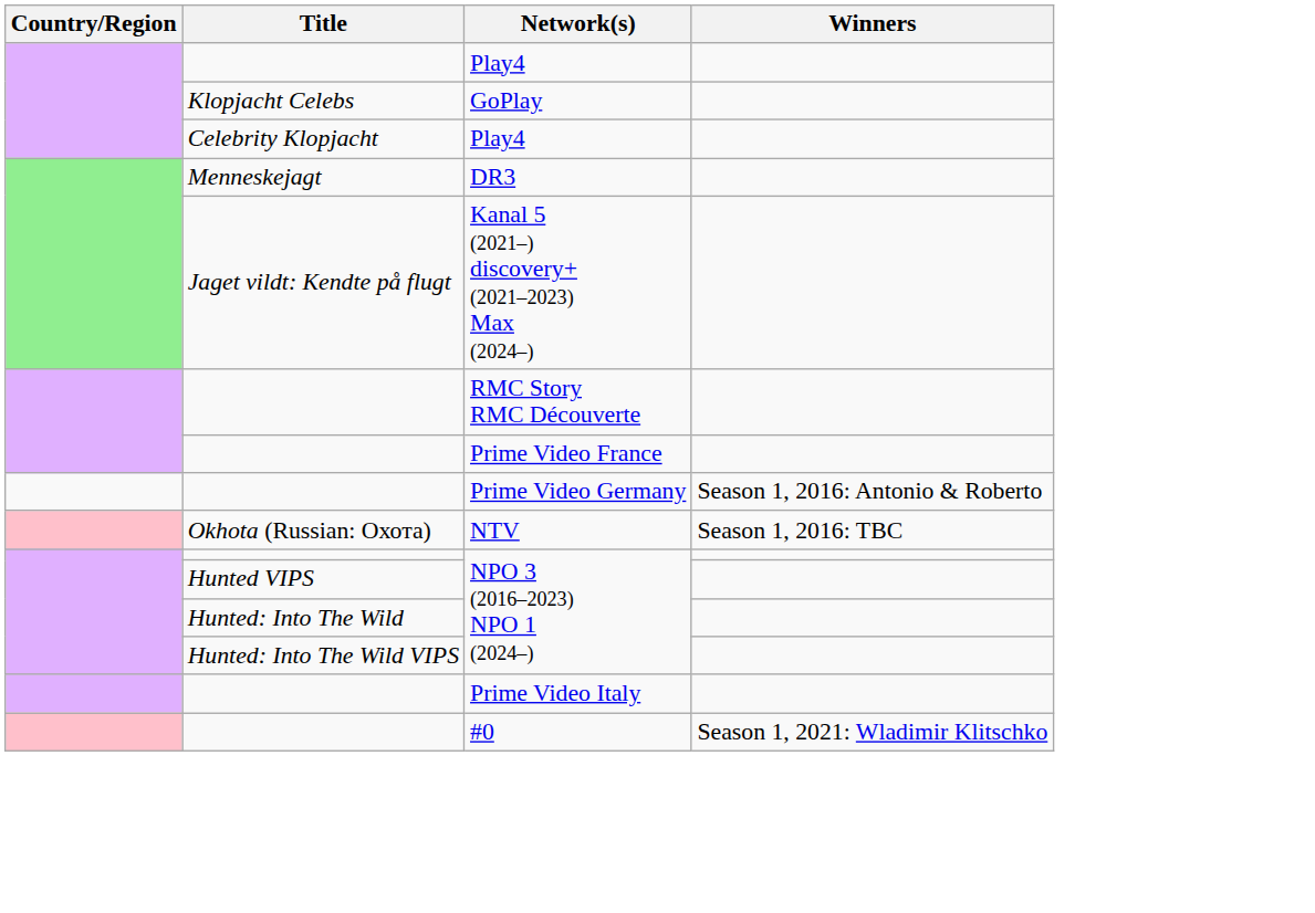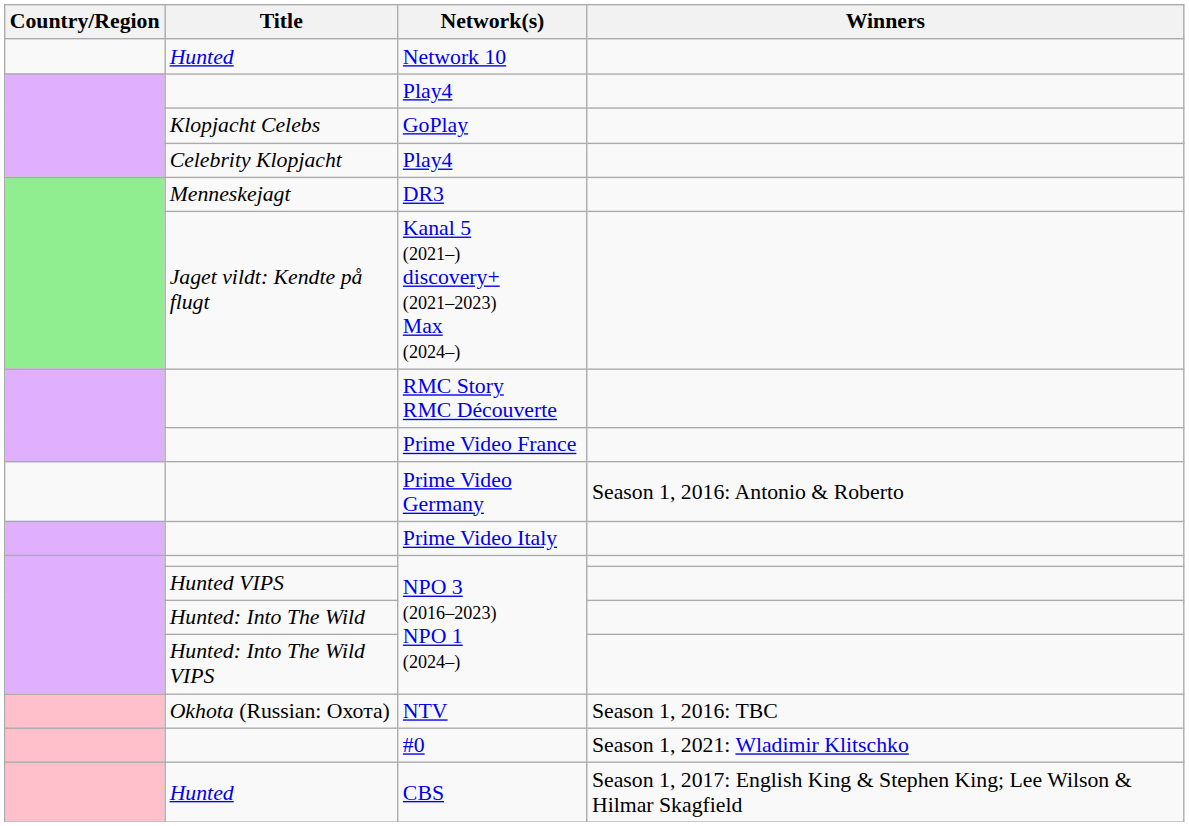 <table class="wikitable plainrowheaders sortable">
 <tr>
 <th scope="col">Country/Region</th>
 <th scope="col">Title</th>
 <th scope="col" class="unsortable">Network(s)</th>
 <th scope="col">Winners</th>
+</tr>
+<tr>
+<td></td>
+<td><em><a href='#'>Hunted</a></em></td>
+<td><a href='#'>Network 10</a></td>
+<td></td>
 </tr>
 <tr>
 <td rowspan="3" style="background:#E0B0FF;"></td>
 <td><em></em></td>
 <td><a href='#'>Play4</a></td>
 <td></td>
 </tr>
 <tr>
 <td><em>Klopjacht Celebs</em></td>
 <td><a href='#'>GoPlay</a></td>
 <td></td>
 </tr>
 <tr>
 <td><em>Celebrity Klopjacht</em></td>
 <td><a href='#'>Play4</a></td>
 <td></td>
 </tr>
 <tr>
 <td rowspan="2" style="background:#90EE90;"></td>
 <td><em>Menneskejagt</em></td>
 <td><a href='#'>DR3</a></td>
 <td></td>
 </tr>
 <tr>
 <td><em>Jaget vildt: Kendte på flugt</em></td>
 <td><a href='#'>Kanal 5</a> <br> <small>(2021–)</small> <br> <a href='#'>discovery+</a> <br> <small>(2021–2023)</small> <br> <a href='#'>Max</a> <br> <small>(2024–)</small></td>
 <td></td>
 </tr>
 <tr>
 <td rowspan="2" style="background:#E0B0FF;"></td>
 <td><em></em></td>
 <td><a href='#'>RMC Story</a><br><a href='#'>RMC Découverte</a></td>
 <td></td>
 </tr>
 <tr>
 <td><em></em></td>
 <td><a href='#'>Prime Video France</a></td>
 <td></td>
 </tr>
 <tr>
 <td></td>
 <td><em></em></td>
 <td><a href='#'>Prime Video Germany</a></td>
 <td>Season 1, 2016: Antonio & Roberto</td>
 </tr>
 <tr>
-<td style="background:#FFC0CB;"></td>
-<td><em>Оkhota</em> (Russian: Охота)</td>
-<td><a href='#'>NTV</a></td>
-<td>Season 1, 2016: TBC</td>
+<td style="background:#E0B0FF;"></td>
+<td><em></em></td>
+<td><a href='#'>Prime Video Italy</a></td>
+<td></td>
 </tr>
 <tr>
 <td rowspan="4" style="background:#E0B0FF;"></td>
 <td><em></em></td>
 <td rowspan="4"><a href='#'>NPO 3</a> <br> <small>(2016–2023)</small> <br> <a href='#'>NPO 1</a> <br> <small>(2024–)</small></td>
 <td></td>
 </tr>
 <tr>
 <td><em>Hunted VIPS</em></td>
 <td></td>
 </tr>
 <tr>
 <td><em>Hunted: Into The Wild</em></td>
 <td></td>
 </tr>
 <tr>
 <td><em>Hunted: Into The Wild VIPS</em></td>
 <td></td>
 </tr>
 <tr>
-<td style="background:#E0B0FF;"></td>
-<td><em></em></td>
-<td><a href='#'>Prime Video Italy</a></td>
-<td></td>
+<td style="background:#FFC0CB;"></td>
+<td><em>Оkhota</em> (Russian: Охота)</td>
+<td><a href='#'>NTV</a></td>
+<td>Season 1, 2016: TBC</td>
 </tr>
 <tr>
 <td style="background:#FFC0CB;"></td>
 <td><em></em></td>
 <td><a href='#'>#0</a></td>
 <td>Season 1, 2021: <a href='#'>Wladimir Klitschko</a></td>
 </tr>
+<tr>
+<td style="background:#FFC0CB;"></td>
+<td><em><a href='#'>Hunted</a></em></td>
+<td><a href='#'>CBS</a></td>
+<td>Season 1, 2017: English King & Stephen King; Lee Wilson & Hilmar Skagfield</td>
+</tr>
 </table>
